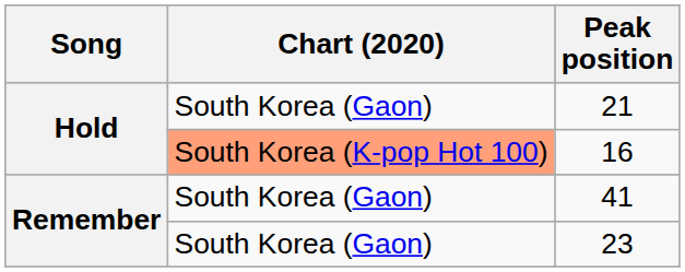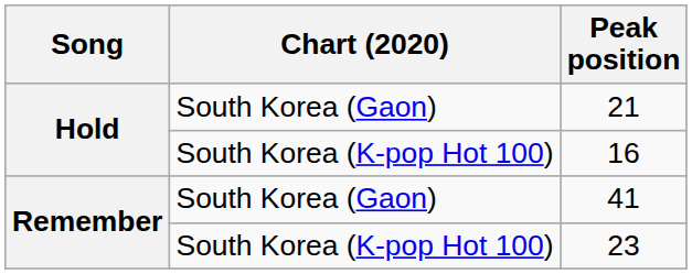 <table class="wikitable plainrowheaders" style="text-align:center">
 <tr>
 <th scope="col">Song</th>
 <th scope="col">Chart (2020)</th>
 <th scope="col">Peak<br>position</th>
 </tr>
 <tr>
 <th scope="row" rowspan="2">Hold </th>
 <td style="text-align:left">South Korea (<a href='#'>Gaon</a>)</td>
 <td>21</td>
 </tr>
 <tr>
-<td style="background: lightsalmon; text-align:left">South Korea (<a href='#'>K-pop Hot 100</a>)</td>
+<td style="text-align:left">South Korea (<a href='#'>K-pop Hot 100</a>)</td>
 <td>16</td>
 </tr>
 <tr>
 <th scope="row" rowspan="2">Remember</th>
 <td style="text-align:left">South Korea (<a href='#'>Gaon</a>)</td>
 <td>41</td>
 </tr>
 <tr>
-<td style="text-align:left">South Korea (<a href='#'>Gaon</a>)</td>
+<td style="text-align:left">South Korea (<a href='#'>K-pop Hot 100</a>)</td>
 <td>23</td>
 </tr>
 </table>
